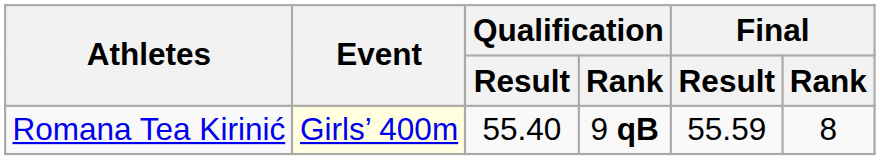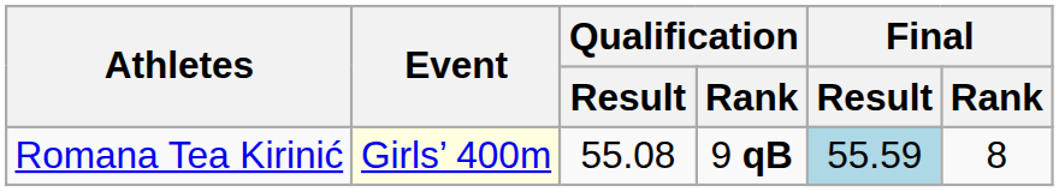 <table class="wikitable" border="1" style="font-size:90%">
 <tr>
 <th rowspan=2>Athletes</th>
 <th rowspan=2>Event</th>
 <th colspan=2>Qualification</th>
 <th colspan=2>Final</th>
 </tr>
 <tr>
 <th>Result</th>
 <th>Rank</th>
 <th>Result</th>
 <th>Rank</th>
 </tr>
 <tr>
 <td><a href='#'>Romana Tea Kirinić</a></td>
 <td style="background: lightyellow;"><a href='#'>Girls’ 400m</a></td>
-<td align=center>55.40</td>
+<td align=center>55.08</td>
 <td align=center>9 <strong>qB</strong></td>
-<td align=center>55.59</td>
+<td align=center style="background: lightblue;">55.59</td>
 <td align=center>8</td>
 </tr>
 </table>
